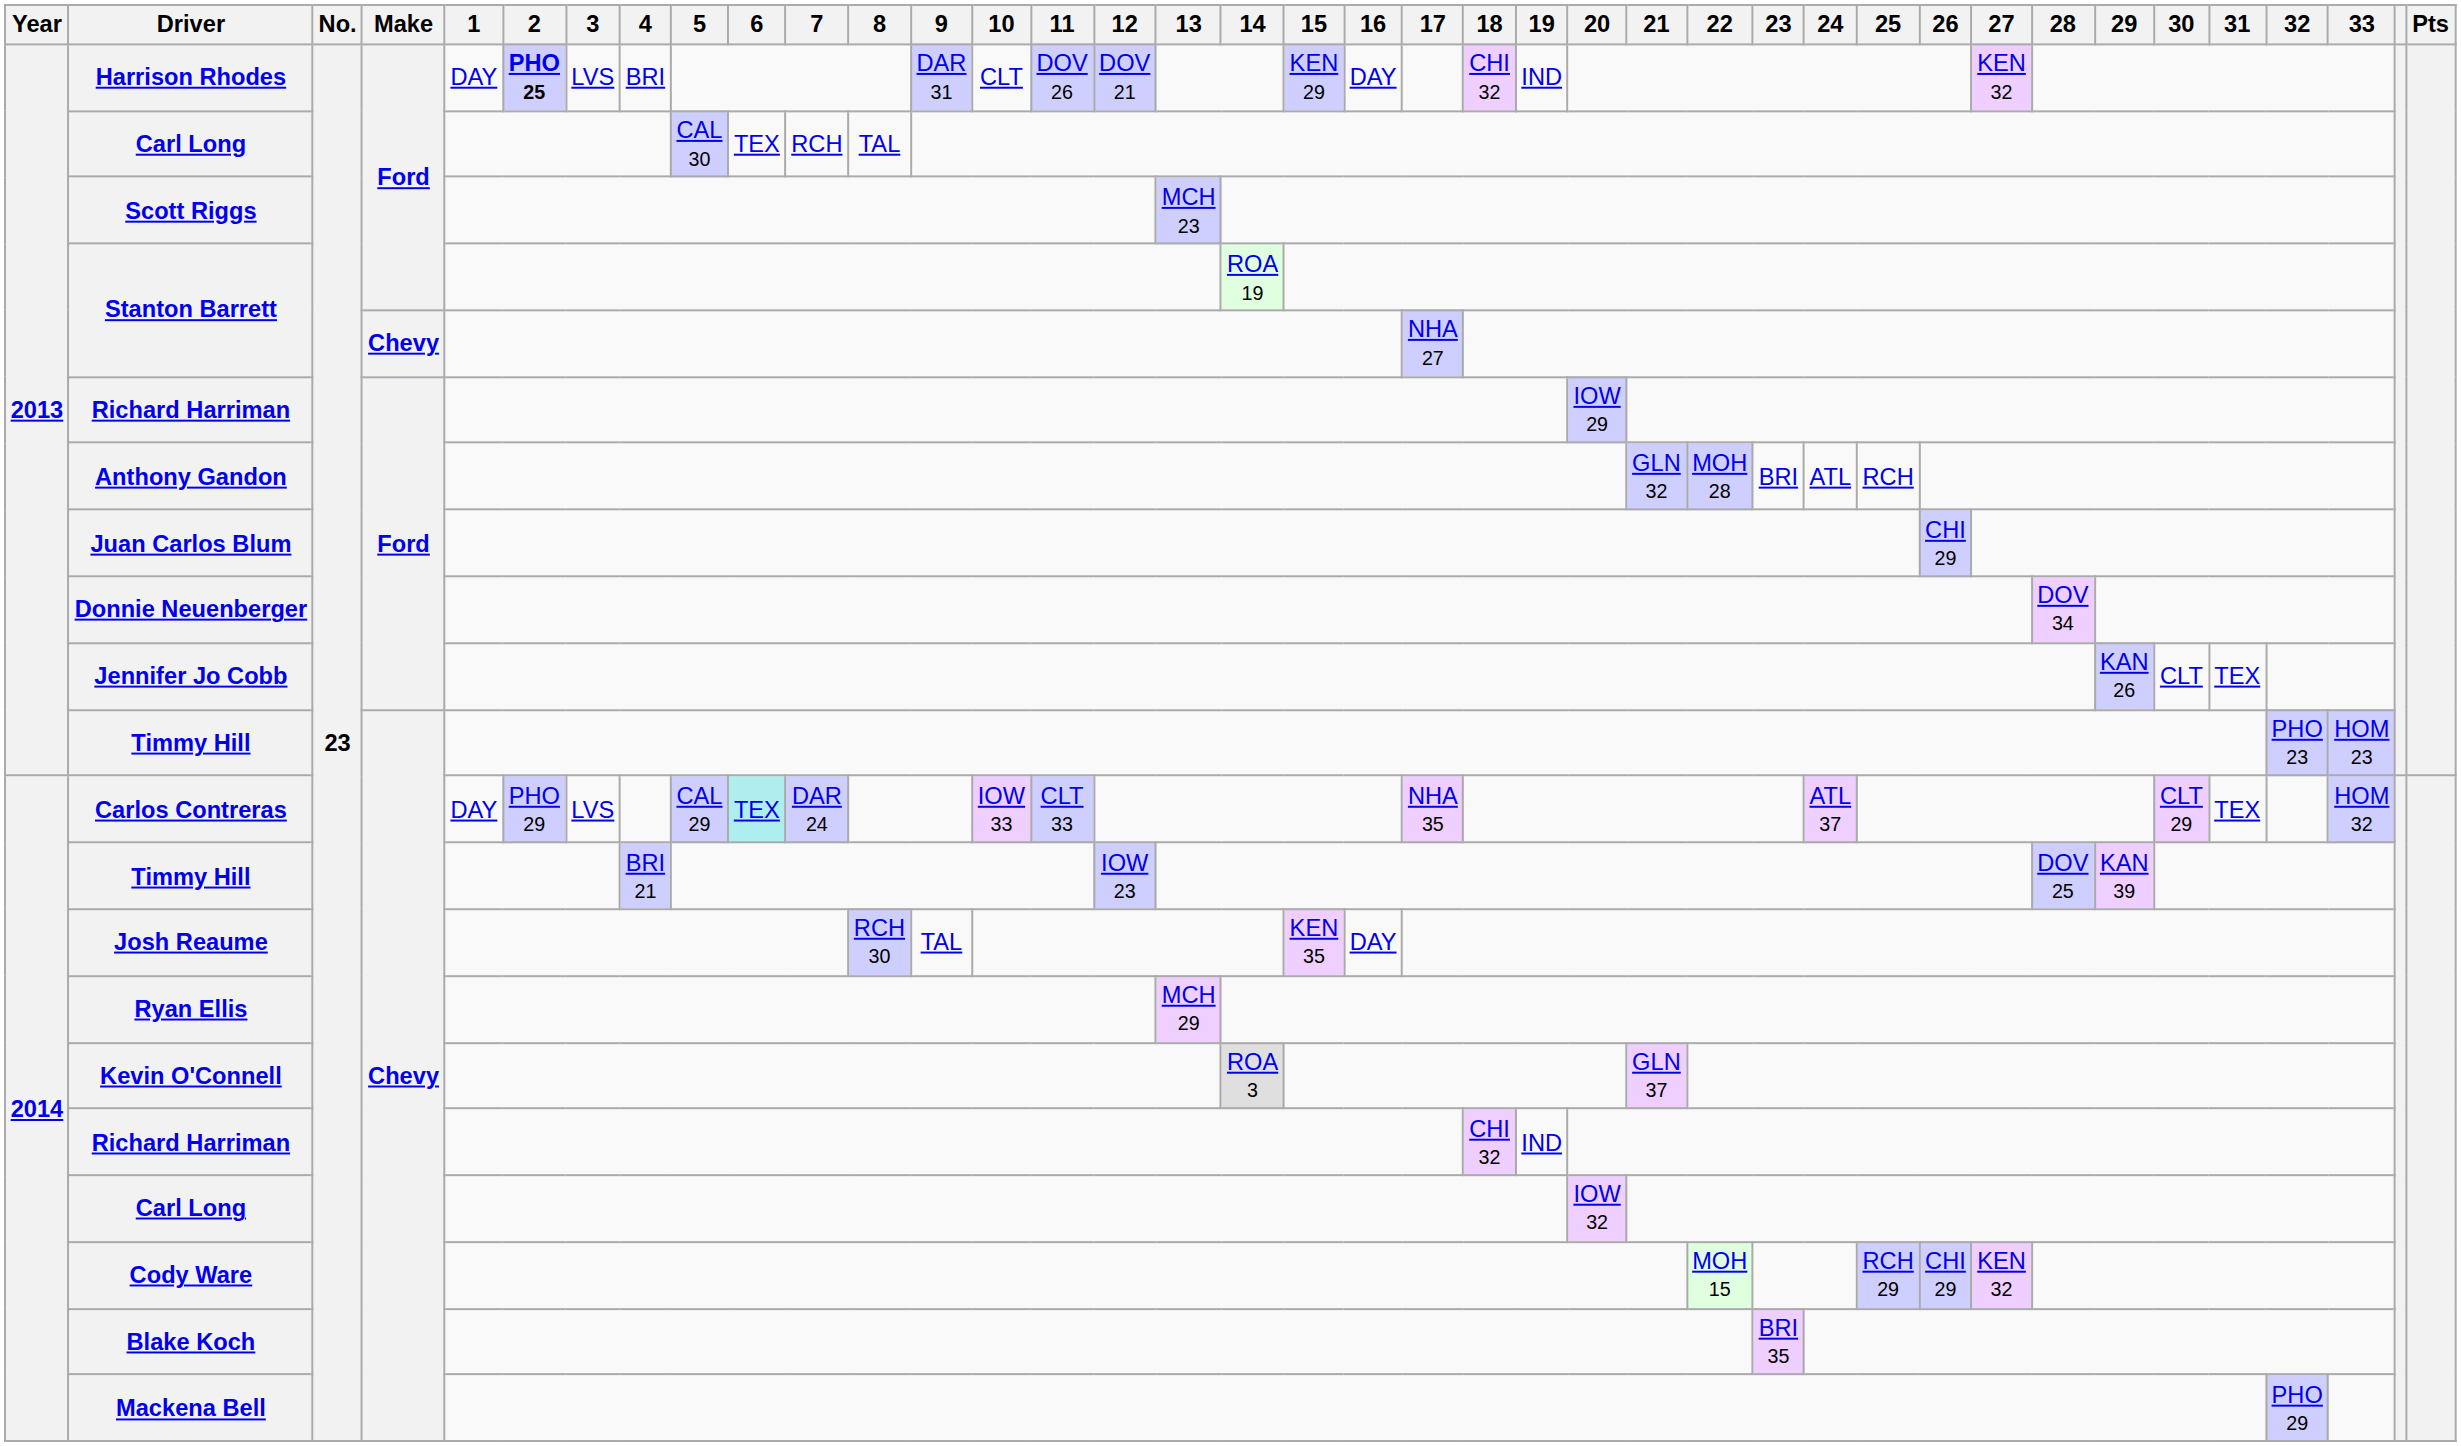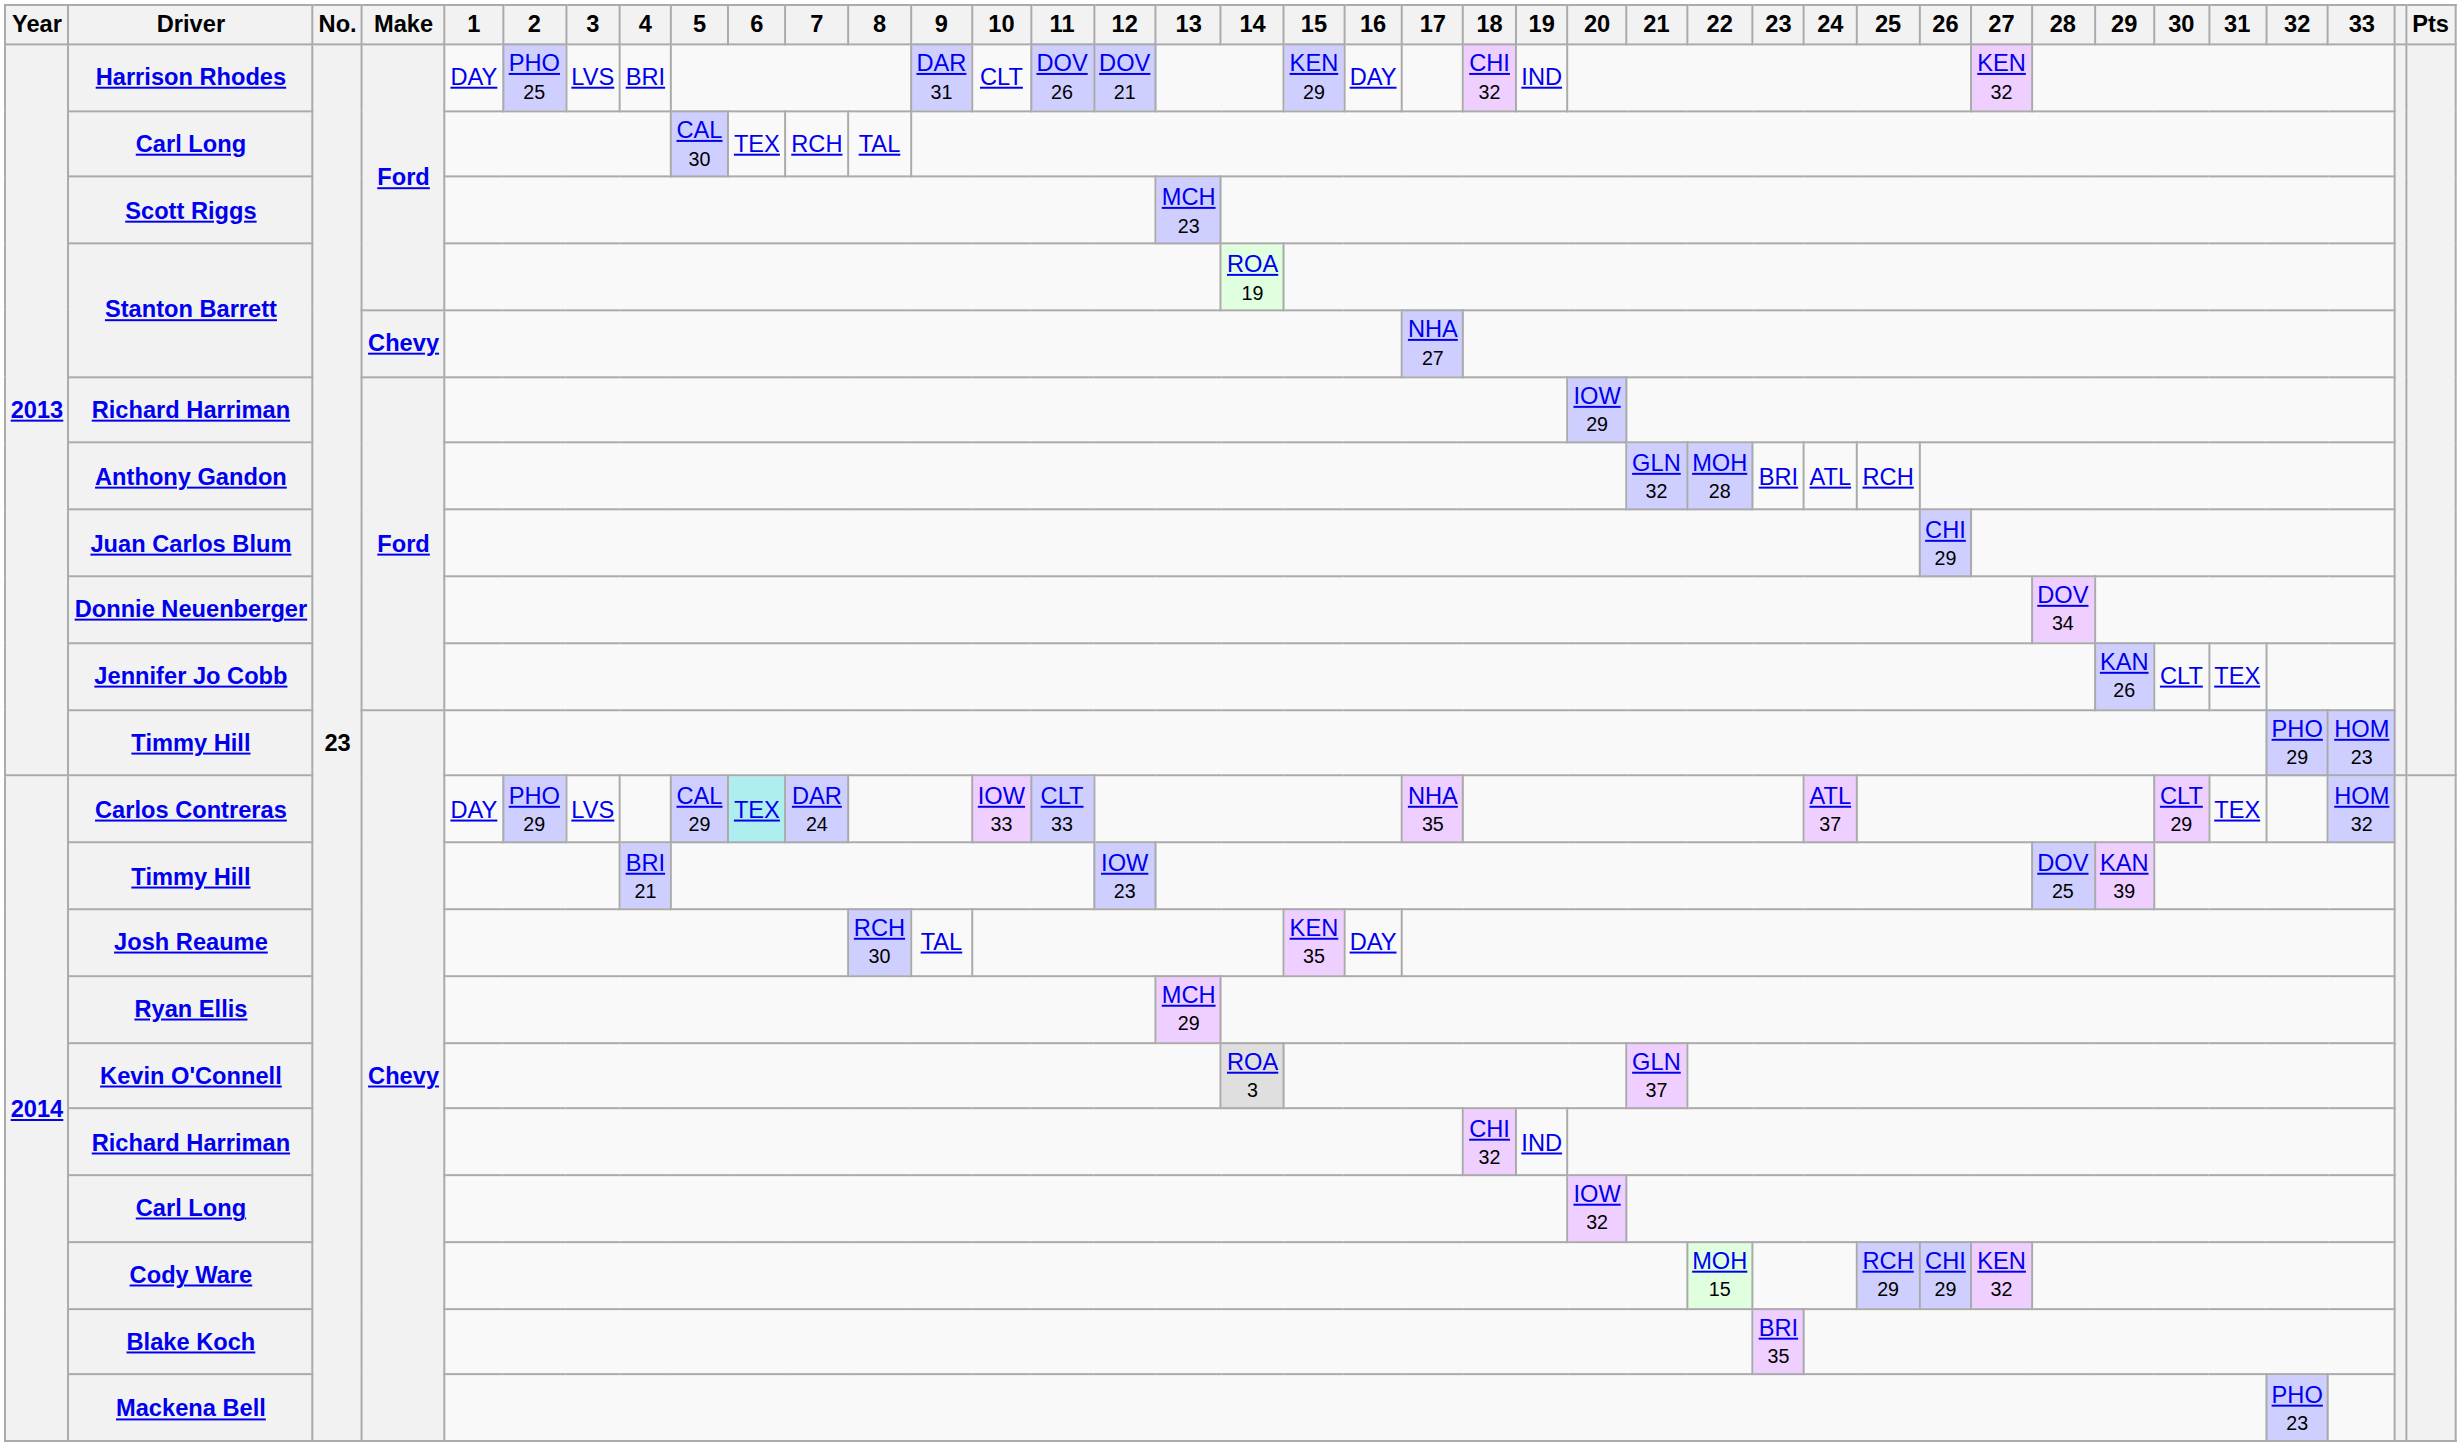 <table class="wikitable" style="text-align:center; font-size:75%">
 <tr>
 <th>Year</th>
 <th>Driver</th>
 <th>No.</th>
 <th>Make</th>
 <th>1</th>
 <th>2</th>
 <th>3</th>
 <th>4</th>
 <th>5</th>
 <th>6</th>
 <th>7</th>
 <th>8</th>
 <th>9</th>
 <th>10</th>
 <th>11</th>
 <th>12</th>
 <th>13</th>
 <th>14</th>
 <th>15</th>
 <th>16</th>
 <th>17</th>
 <th>18</th>
 <th>19</th>
 <th>20</th>
 <th>21</th>
 <th>22</th>
 <th>23</th>
 <th>24</th>
 <th>25</th>
 <th>26</th>
 <th>27</th>
 <th>28</th>
 <th>29</th>
 <th>30</th>
 <th>31</th>
 <th>32</th>
 <th>33</th>
 <th></th>
 <th>Pts</th>
 </tr>
 <tr>
 <th rowspan=11><a href='#'>2013</a></th>
 <th><a href='#'>Harrison Rhodes</a></th>
 <th rowspan=21>23</th>
 <th rowspan=4><a href='#'>Ford</a></th>
 <td><a href='#'>DAY</a></td>
-<td style="background:#CFCFFF;"><strong><a href='#'>PHO</a><br><small>25</small></strong></td>
+<td style="background:#CFCFFF;"><a href='#'>PHO</a><br><small>25</small></td>
 <td><a href='#'>LVS</a></td>
 <td><a href='#'>BRI</a></td>
 <td colspan=4></td>
 <td style="background:#CFCFFF;"><a href='#'>DAR</a><br><small>31</small></td>
 <td><a href='#'>CLT</a></td>
 <td style="background:#CFCFFF;"><a href='#'>DOV</a><br><small>26</small></td>
 <td style="background:#CFCFFF;"><a href='#'>DOV</a><br><small>21</small></td>
 <td colspan=2></td>
 <td style="background:#CFCFFF;"><a href='#'>KEN</a><br><small>29</small></td>
 <td><a href='#'>DAY</a></td>
 <td></td>
 <td style="background:#EFCFFF;"><a href='#'>CHI</a><br><small>32</small></td>
 <td><a href='#'>IND</a></td>
 <td colspan=7></td>
 <td style="background:#EFCFFF;"><a href='#'>KEN</a><br><small>32</small></td>
 <td colspan=6></td>
 <th rowspan=11></th>
 <th rowspan=11></th>
 </tr>
 <tr>
 <th><a href='#'>Carl Long</a></th>
 <td colspan=4></td>
 <td style="background:#CFCFFF;"><a href='#'>CAL</a><br><small>30</small></td>
 <td><a href='#'>TEX</a></td>
 <td><a href='#'>RCH</a></td>
 <td><a href='#'>TAL</a></td>
 <td colspan=25></td>
 </tr>
 <tr>
 <th><a href='#'>Scott Riggs</a></th>
 <td colspan=12></td>
 <td style="background:#CFCFFF;"><a href='#'>MCH</a><br><small>23</small></td>
 <td colspan=20></td>
 </tr>
 <tr>
 <th rowspan=2><a href='#'>Stanton Barrett</a></th>
 <td colspan=13></td>
 <td style="background:#DFFFDF;"><a href='#'>ROA</a><br><small>19</small></td>
 <td colspan=19></td>
 </tr>
 <tr>
 <th><a href='#'>Chevy</a></th>
 <td colspan=16></td>
 <td style="background:#CFCFFF;"><a href='#'>NHA</a><br><small>27</small></td>
 <td colspan=16></td>
 </tr>
 <tr>
 <th><a href='#'>Richard Harriman</a></th>
 <th rowspan=5><a href='#'>Ford</a></th>
 <td colspan=19></td>
 <td style="background:#CFCFFF;"><a href='#'>IOW</a><br><small>29</small></td>
 <td colspan=13></td>
 </tr>
 <tr>
 <th><a href='#'>Anthony Gandon</a></th>
 <td colspan=20></td>
 <td style="background:#CFCFFF;"><a href='#'>GLN</a><br><small>32</small></td>
 <td style="background:#CFCFFF;"><a href='#'>MOH</a><br><small>28</small></td>
 <td><a href='#'>BRI</a></td>
 <td><a href='#'>ATL</a></td>
 <td><a href='#'>RCH</a></td>
 <td colspan=8></td>
 </tr>
 <tr>
 <th><a href='#'>Juan Carlos Blum</a></th>
 <td colspan=25></td>
 <td style="background:#CFCFFF;"><a href='#'>CHI</a><br><small>29</small></td>
 <td colspan=7></td>
 </tr>
 <tr>
 <th><a href='#'>Donnie Neuenberger</a></th>
 <td colspan=27></td>
 <td style="background:#EFCFFF;"><a href='#'>DOV</a><br><small>34</small></td>
 <td colspan=5></td>
 </tr>
 <tr>
 <th><a href='#'>Jennifer Jo Cobb</a></th>
 <td colspan=28></td>
 <td style="background:#CFCFFF;"><a href='#'>KAN</a><br><small>26</small></td>
 <td><a href='#'>CLT</a></td>
 <td><a href='#'>TEX</a></td>
 <td colspan=2></td>
 </tr>
 <tr>
 <th><a href='#'>Timmy Hill</a></th>
 <th rowspan=11><a href='#'>Chevy</a></th>
 <td colspan=31></td>
-<td style="background:#CFCFFF;"><a href='#'>PHO</a><br><small>23</small></td>
+<td style="background:#CFCFFF;"><a href='#'>PHO</a><br><small>29</small></td>
 <td style="background:#CFCFFF;"><a href='#'>HOM</a><br><small>23</small></td>
 </tr>
 <tr>
 <th rowspan=10><a href='#'>2014</a></th>
 <th><a href='#'>Carlos Contreras</a></th>
 <td><a href='#'>DAY</a></td>
 <td style="background:#CFCFFF;"><a href='#'>PHO</a><br><small>29</small></td>
 <td><a href='#'>LVS</a></td>
 <td></td>
 <td style="background:#CFCFFF;"><a href='#'>CAL</a><br><small>29</small></td>
 <td style="background: paleturquoise;"><a href='#'>TEX</a></td>
 <td style="background:#CFCFFF;"><a href='#'>DAR</a><br><small>24</small></td>
 <td colspan=2></td>
 <td style="background:#EFCFFF;"><a href='#'>IOW</a><br><small>33</small></td>
 <td style="background:#CFCFFF;"><a href='#'>CLT</a><br><small>33</small></td>
 <td colspan=5></td>
 <td style="background:#EFCFFF;"><a href='#'>NHA</a><br><small>35</small></td>
 <td colspan=6></td>
 <td style="background:#EFCFFF;"><a href='#'>ATL</a><br><small>37</small></td>
 <td colspan=5></td>
 <td style="background:#EFCFFF;"><a href='#'>CLT</a><br><small>29</small></td>
 <td><a href='#'>TEX</a></td>
 <td></td>
 <td style="background:#CFCFFF;"><a href='#'>HOM</a><br><small>32</small></td>
 <th rowspan=10></th>
 <th rowspan=10></th>
 </tr>
 <tr>
 <th><a href='#'>Timmy Hill</a></th>
 <td colspan=3></td>
 <td style="background:#CFCFFF;"><a href='#'>BRI</a><br><small>21</small></td>
 <td colspan=7></td>
 <td style="background:#CFCFFF;"><a href='#'>IOW</a><br><small>23</small></td>
 <td colspan=15></td>
 <td style="background:#CFCFFF;"><a href='#'>DOV</a><br><small>25</small></td>
 <td style="background:#EFCFFF;"><a href='#'>KAN</a><br><small>39</small></td>
 <td colspan=4></td>
 </tr>
 <tr>
 <th><a href='#'>Josh Reaume</a></th>
 <td colspan=7></td>
 <td style="background:#CFCFFF;"><a href='#'>RCH</a><br><small>30</small></td>
 <td><a href='#'>TAL</a></td>
 <td colspan=5></td>
 <td style="background:#EFCFFF;"><a href='#'>KEN</a><br><small>35</small></td>
 <td><a href='#'>DAY</a></td>
 <td colspan=17></td>
 </tr>
 <tr>
 <th><a href='#'>Ryan Ellis</a></th>
 <td colspan=12></td>
 <td style="background:#EFCFFF;"><a href='#'>MCH</a><br><small>29</small></td>
 <td colspan=20></td>
 </tr>
 <tr>
 <th><a href='#'>Kevin O'Connell</a></th>
 <td colspan=13></td>
 <td style="background:#DFDFDF;"><a href='#'>ROA</a><br><small>3</small></td>
 <td colspan=6></td>
 <td style="background:#EFCFFF;"><a href='#'>GLN</a><br><small>37</small></td>
 <td colspan=12></td>
 </tr>
 <tr>
 <th><a href='#'>Richard Harriman</a></th>
 <td colspan=17></td>
 <td style="background:#EFCFFF;"><a href='#'>CHI</a><br><small>32</small></td>
 <td><a href='#'>IND</a></td>
 <td colspan=14></td>
 </tr>
 <tr>
 <th><a href='#'>Carl Long</a></th>
 <td colspan=19></td>
 <td style="background:#EFCFFF;"><a href='#'>IOW</a><br><small>32</small></td>
 <td colspan=13></td>
 </tr>
 <tr>
 <th><a href='#'>Cody Ware</a></th>
 <td colspan=21></td>
 <td style="background:#DFFFDF;"><a href='#'>MOH</a><br><small>15</small></td>
 <td colspan=2></td>
 <td style="background:#CFCFFF;"><a href='#'>RCH</a><br><small>29</small></td>
 <td style="background:#CFCFFF;"><a href='#'>CHI</a><br><small>29</small></td>
 <td style="background:#EFCFFF;"><a href='#'>KEN</a><br><small>32</small></td>
 <td colspan=6></td>
 </tr>
 <tr>
 <th><a href='#'>Blake Koch</a></th>
 <td colspan=22></td>
 <td style="background:#EFCFFF;"><a href='#'>BRI</a><br><small>35</small></td>
 <td colspan=10></td>
 </tr>
 <tr>
 <th><a href='#'>Mackena Bell</a></th>
 <td colspan=31></td>
-<td style="background:#CFCFFF;"><a href='#'>PHO</a><br><small>29</small></td>
+<td style="background:#CFCFFF;"><a href='#'>PHO</a><br><small>23</small></td>
 <td></td>
 </tr>
 <tr>
 </tr>
 </table>
